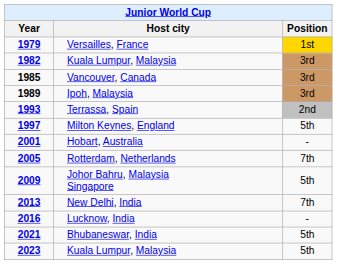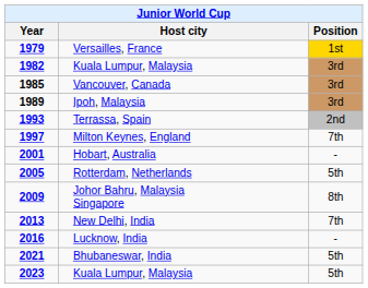 <table class="wikitable" style="text-align: center;">
 <tr>
 <th colspan="3" style="background-color: #ddeeff;"><a href='#'>Junior World Cup</a></th>
 </tr>
 <tr>
 <th style="width: 70px;">Year</th>
 <th style="width: 350px;">Host city</th>
 <th style="width: 70px;">Position</th>
 </tr>
 <tr>
 <td><strong><a href='#'>1979</a></strong></td>
 <td style="text-align: left; padding-left: 20px;"> <a href='#'>Versailles</a>, <a href='#'>France</a></td>
 <td style="background-color:gold">1st</td>
 </tr>
 <tr>
 <td><strong><a href='#'>1982</a></strong></td>
 <td style="text-align: left; padding-left: 20px;"> <a href='#'>Kuala Lumpur</a>, <a href='#'>Malaysia</a></td>
 <td style="background-color:#c96">3rd</td>
 </tr>
 <tr>
 <td><strong>1985</strong></td>
 <td style="text-align: left; padding-left: 20px;"> <a href='#'>Vancouver</a>, <a href='#'>Canada</a></td>
 <td style="background-color:#c96">3rd</td>
 </tr>
 <tr>
 <td><strong>1989</strong></td>
 <td style="text-align: left; padding-left: 20px;"> <a href='#'>Ipoh</a>, <a href='#'>Malaysia</a></td>
 <td style="background-color:#c96">3rd</td>
 </tr>
 <tr>
 <td><strong><a href='#'>1993</a></strong></td>
 <td style="text-align: left; padding-left: 20px;"> <a href='#'>Terrassa</a>, <a href='#'>Spain</a></td>
 <td style="background-color:silver">2nd</td>
 </tr>
 <tr>
 <td><strong><a href='#'>1997</a></strong></td>
 <td style="text-align: left; padding-left: 20px;"> <a href='#'>Milton Keynes</a>, <a href='#'>England</a></td>
-<td>5th</td>
+<td>7th</td>
 </tr>
 <tr>
 <td><strong><a href='#'>2001</a></strong></td>
 <td style="text-align: left; padding-left: 20px;"> <a href='#'>Hobart</a>, <a href='#'>Australia</a></td>
 <td>-</td>
 </tr>
 <tr>
 <td><strong><a href='#'>2005</a></strong></td>
 <td style="text-align: left; padding-left: 20px;"> <a href='#'>Rotterdam</a>, <a href='#'>Netherlands</a></td>
-<td>7th</td>
+<td>5th</td>
 </tr>
 <tr>
 <td><strong><a href='#'>2009</a></strong></td>
 <td style="text-align: left; padding-left: 20px;"> <a href='#'>Johor Bahru</a>, <a href='#'>Malaysia</a><br> <a href='#'>Singapore</a></td>
-<td>5th</td>
+<td>8th</td>
 </tr>
 <tr>
 <td><strong><a href='#'>2013</a></strong></td>
 <td style="text-align: left; padding-left: 20px;"> <a href='#'>New Delhi</a>, <a href='#'>India</a></td>
 <td>7th</td>
 </tr>
 <tr>
 <td><strong><a href='#'>2016</a></strong></td>
 <td style="text-align: left; padding-left: 20px;"> <a href='#'>Lucknow</a>, <a href='#'>India</a></td>
 <td>-</td>
 </tr>
 <tr>
 <td><strong><a href='#'>2021</a></strong></td>
 <td style="text-align: left; padding-left: 20px;"> <a href='#'>Bhubaneswar</a>, <a href='#'>India</a></td>
 <td>5th</td>
 </tr>
 <tr>
 <td><strong><a href='#'>2023</a></strong></td>
 <td style="text-align: left; padding-left: 20px;"> <a href='#'>Kuala Lumpur</a>, <a href='#'>Malaysia</a></td>
 <td>5th</td>
 </tr>
 </table>
